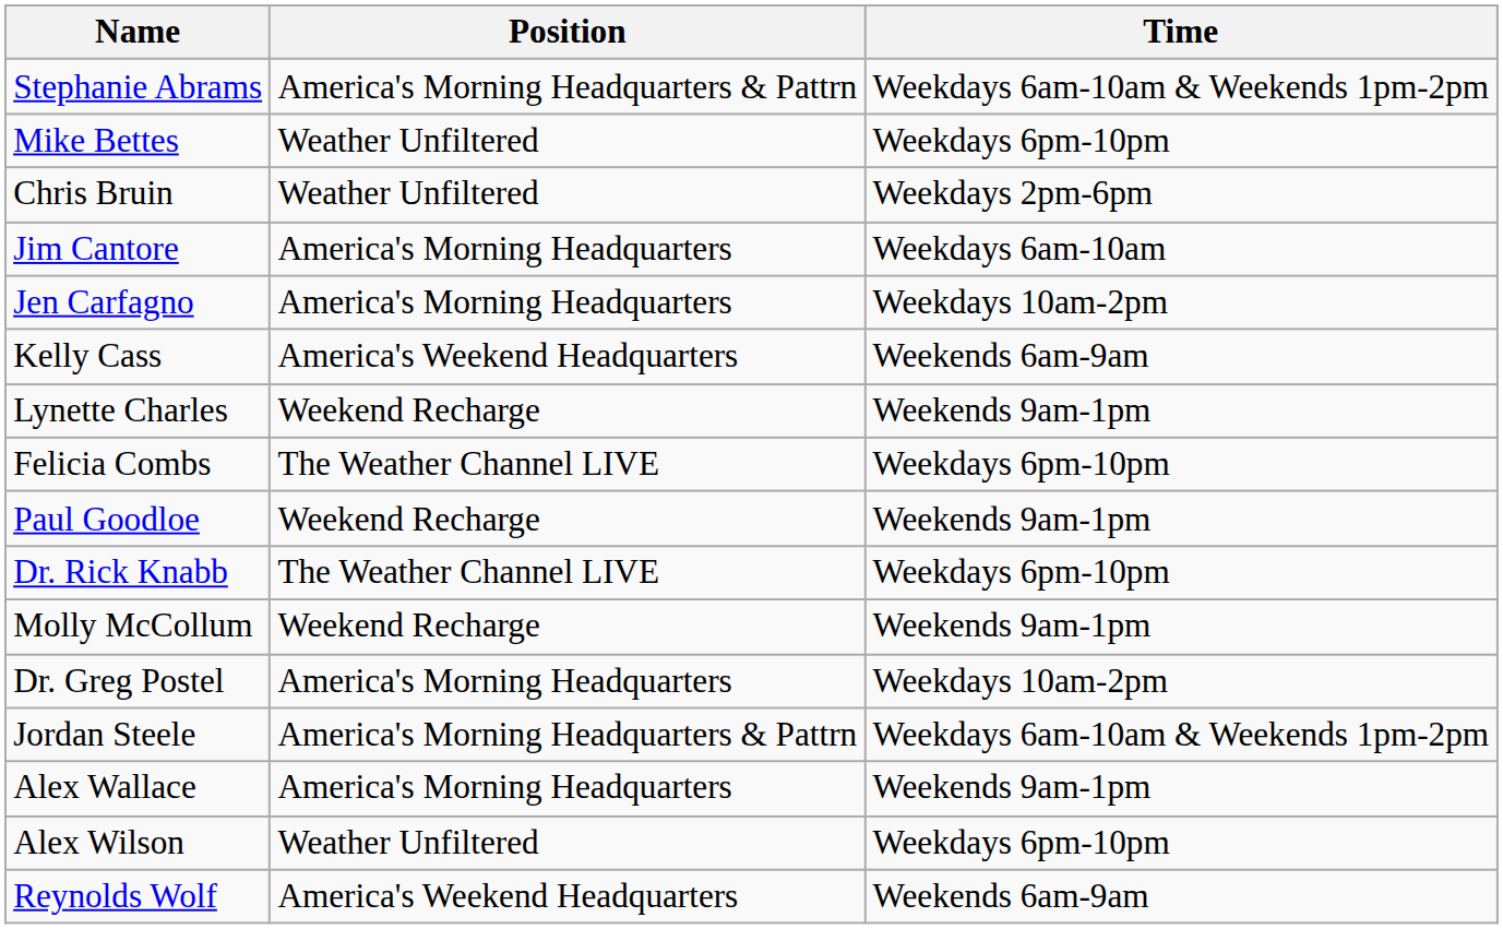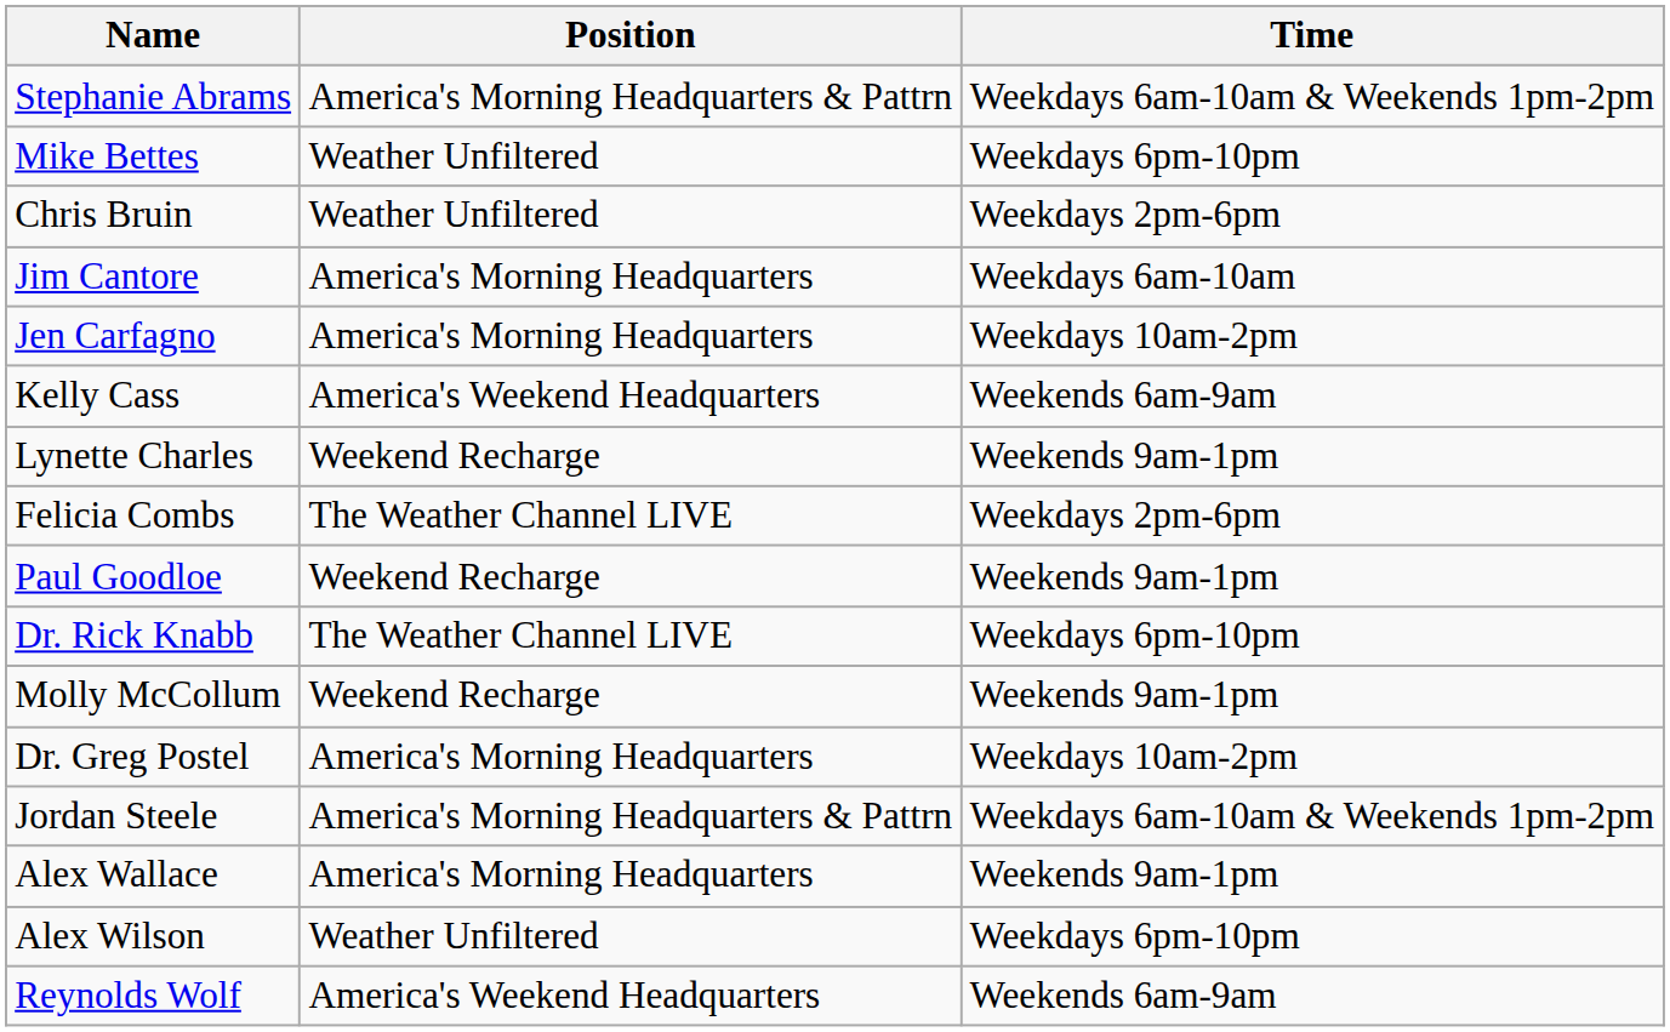 <table class="wikitable">
 <tr>
 <th>Name</th>
 <th>Position</th>
 <th>Time</th>
 </tr>
 <tr>
 <td><a href='#'>Stephanie Abrams</a></td>
 <td>America's Morning Headquarters & Pattrn</td>
 <td>Weekdays 6am-10am & Weekends 1pm-2pm</td>
 </tr>
 <tr>
 <td><a href='#'>Mike Bettes</a></td>
 <td>Weather Unfiltered</td>
 <td>Weekdays 6pm-10pm</td>
 </tr>
 <tr>
 <td>Chris Bruin</td>
 <td>Weather Unfiltered</td>
 <td>Weekdays 2pm-6pm</td>
 </tr>
 <tr>
 <td><a href='#'>Jim Cantore</a></td>
 <td>America's Morning Headquarters</td>
 <td>Weekdays 6am-10am</td>
 </tr>
 <tr>
 <td><a href='#'>Jen Carfagno</a></td>
 <td>America's Morning Headquarters</td>
 <td>Weekdays 10am-2pm</td>
 </tr>
 <tr>
 <td>Kelly Cass</td>
 <td>America's Weekend Headquarters</td>
 <td>Weekends 6am-9am</td>
 </tr>
 <tr>
 <td>Lynette Charles</td>
 <td>Weekend Recharge</td>
 <td>Weekends 9am-1pm</td>
 </tr>
 <tr>
 <td>Felicia Combs</td>
 <td>The Weather Channel LIVE</td>
-<td>Weekdays 6pm-10pm</td>
+<td>Weekdays 2pm-6pm</td>
 </tr>
 <tr>
 <td><a href='#'>Paul Goodloe</a></td>
 <td>Weekend Recharge</td>
 <td>Weekends 9am-1pm</td>
 </tr>
 <tr>
 <td><a href='#'>Dr. Rick Knabb</a></td>
 <td>The Weather Channel LIVE</td>
 <td>Weekdays 6pm-10pm</td>
 </tr>
 <tr>
 <td>Molly McCollum</td>
 <td>Weekend Recharge</td>
 <td>Weekends 9am-1pm</td>
 </tr>
 <tr>
 <td>Dr. Greg Postel</td>
 <td>America's Morning Headquarters</td>
 <td>Weekdays 10am-2pm</td>
 </tr>
 <tr>
 <td>Jordan Steele</td>
 <td>America's Morning Headquarters & Pattrn</td>
 <td>Weekdays 6am-10am & Weekends 1pm-2pm</td>
 </tr>
 <tr>
 <td>Alex Wallace</td>
 <td>America's Morning Headquarters</td>
 <td>Weekends 9am-1pm</td>
 </tr>
 <tr>
 <td>Alex Wilson</td>
 <td>Weather Unfiltered</td>
 <td>Weekdays 6pm-10pm</td>
 </tr>
 <tr>
 <td><a href='#'>Reynolds Wolf</a></td>
 <td>America's Weekend Headquarters</td>
 <td>Weekends 6am-9am</td>
 </tr>
 </table>
